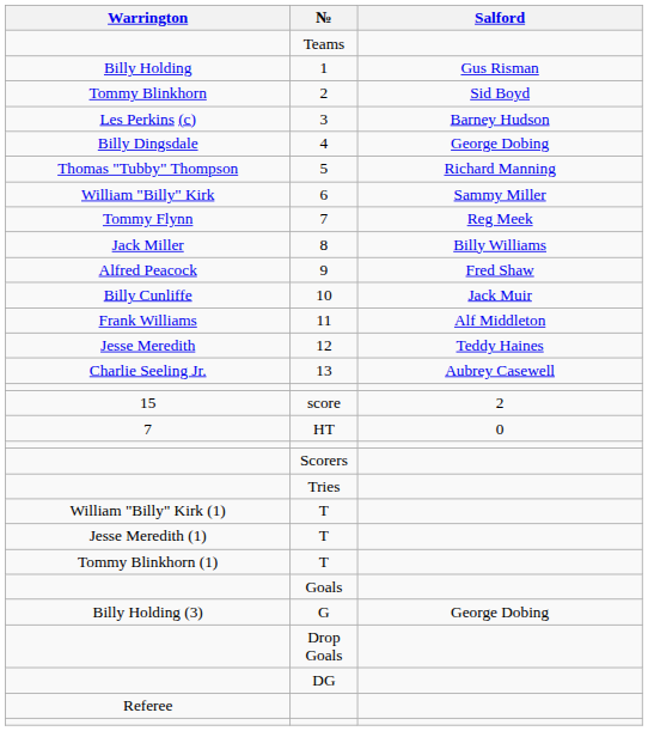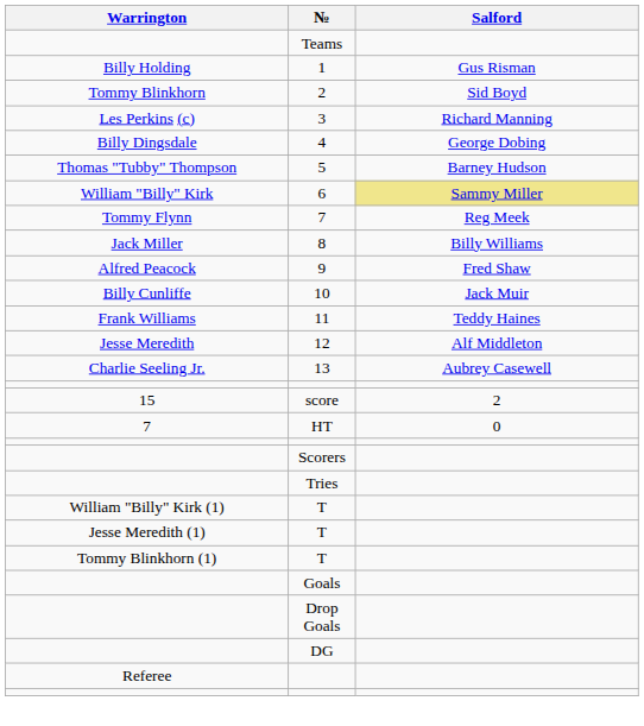 <table class="wikitable" style="text-align:center;">
 <tr>
 <th width=280 abbr="Warrington"><a href='#'>Warrington</a></th>
 <th width=60 abbr="Number">№</th>
 <th width=280 abbr="Salford"><a href='#'>Salford</a></th>
 </tr>
 <tr>
 <td></td>
 <td>Teams</td>
 <td></td>
 </tr>
 <tr>
 <td><a href='#'>Billy Holding</a></td>
 <td>1</td>
 <td><a href='#'>Gus Risman</a></td>
 </tr>
 <tr>
 <td><a href='#'>Tommy Blinkhorn</a></td>
 <td>2</td>
 <td><a href='#'>Sid Boyd</a></td>
 </tr>
 <tr>
 <td><a href='#'>Les Perkins</a> <a href='#'>(c)</a></td>
 <td>3</td>
-<td><a href='#'>Barney Hudson</a></td>
+<td><a href='#'>Richard Manning</a></td>
 </tr>
 <tr>
 <td><a href='#'>Billy Dingsdale</a></td>
 <td>4</td>
 <td><a href='#'>George Dobing</a></td>
 </tr>
 <tr>
 <td><a href='#'>Thomas "Tubby" Thompson</a></td>
 <td>5</td>
-<td><a href='#'>Richard Manning</a></td>
+<td><a href='#'>Barney Hudson</a></td>
 </tr>
 <tr>
 <td><a href='#'>William "Billy" Kirk</a></td>
 <td>6</td>
-<td><a href='#'>Sammy Miller</a></td>
+<td style="background: khaki;"><a href='#'>Sammy Miller</a></td>
 </tr>
 <tr>
 <td><a href='#'>Tommy Flynn</a></td>
 <td>7</td>
 <td><a href='#'>Reg Meek</a></td>
 </tr>
 <tr>
 <td><a href='#'>Jack Miller</a></td>
 <td>8</td>
 <td><a href='#'>Billy Williams</a></td>
 </tr>
 <tr>
 <td><a href='#'>Alfred Peacock</a></td>
 <td>9</td>
 <td><a href='#'>Fred Shaw</a></td>
 </tr>
 <tr>
 <td><a href='#'>Billy Cunliffe</a></td>
 <td>10</td>
 <td><a href='#'>Jack Muir</a></td>
 </tr>
 <tr>
 <td><a href='#'>Frank Williams</a></td>
 <td>11</td>
-<td><a href='#'>Alf Middleton</a></td>
+<td><a href='#'>Teddy Haines</a></td>
 </tr>
 <tr>
 <td><a href='#'>Jesse Meredith</a></td>
 <td>12</td>
-<td><a href='#'>Teddy Haines</a></td>
+<td><a href='#'>Alf Middleton</a></td>
 </tr>
 <tr>
 <td><a href='#'>Charlie Seeling Jr.</a></td>
 <td>13</td>
 <td><a href='#'>Aubrey Casewell</a></td>
 </tr>
 <tr>
 <td></td>
 <td></td>
 <td></td>
 </tr>
 <tr>
 <td>15</td>
 <td>score</td>
 <td>2</td>
 </tr>
 <tr>
 <td>7</td>
 <td>HT</td>
 <td>0</td>
 </tr>
 <tr>
 <td></td>
 <td></td>
 <td></td>
 </tr>
 <tr>
 <td></td>
 <td>Scorers</td>
 <td></td>
 </tr>
 <tr>
 <td></td>
 <td>Tries</td>
 <td></td>
 </tr>
 <tr>
 <td>William "Billy" Kirk (1)</td>
 <td>T</td>
 <td></td>
 </tr>
 <tr>
 <td>Jesse Meredith (1)</td>
 <td>T</td>
 <td></td>
 </tr>
 <tr>
 <td>Tommy Blinkhorn (1)</td>
 <td>T</td>
 <td></td>
 </tr>
 <tr>
 <td></td>
 <td>Goals</td>
 <td></td>
 </tr>
 <tr>
-<td>Billy Holding (3)</td>
-<td>G</td>
-<td>George Dobing</td>
-</tr>
-<tr>
 <td></td>
 <td>Drop Goals</td>
 <td></td>
 </tr>
 <tr>
 <td></td>
 <td>DG</td>
 <td></td>
 </tr>
 <tr>
 <td>Referee</td>
 <td></td>
 <td ()></td>
 </tr>
 <tr>
 <td></td>
 <td></td>
 <td></td>
 </tr>
 </table>
